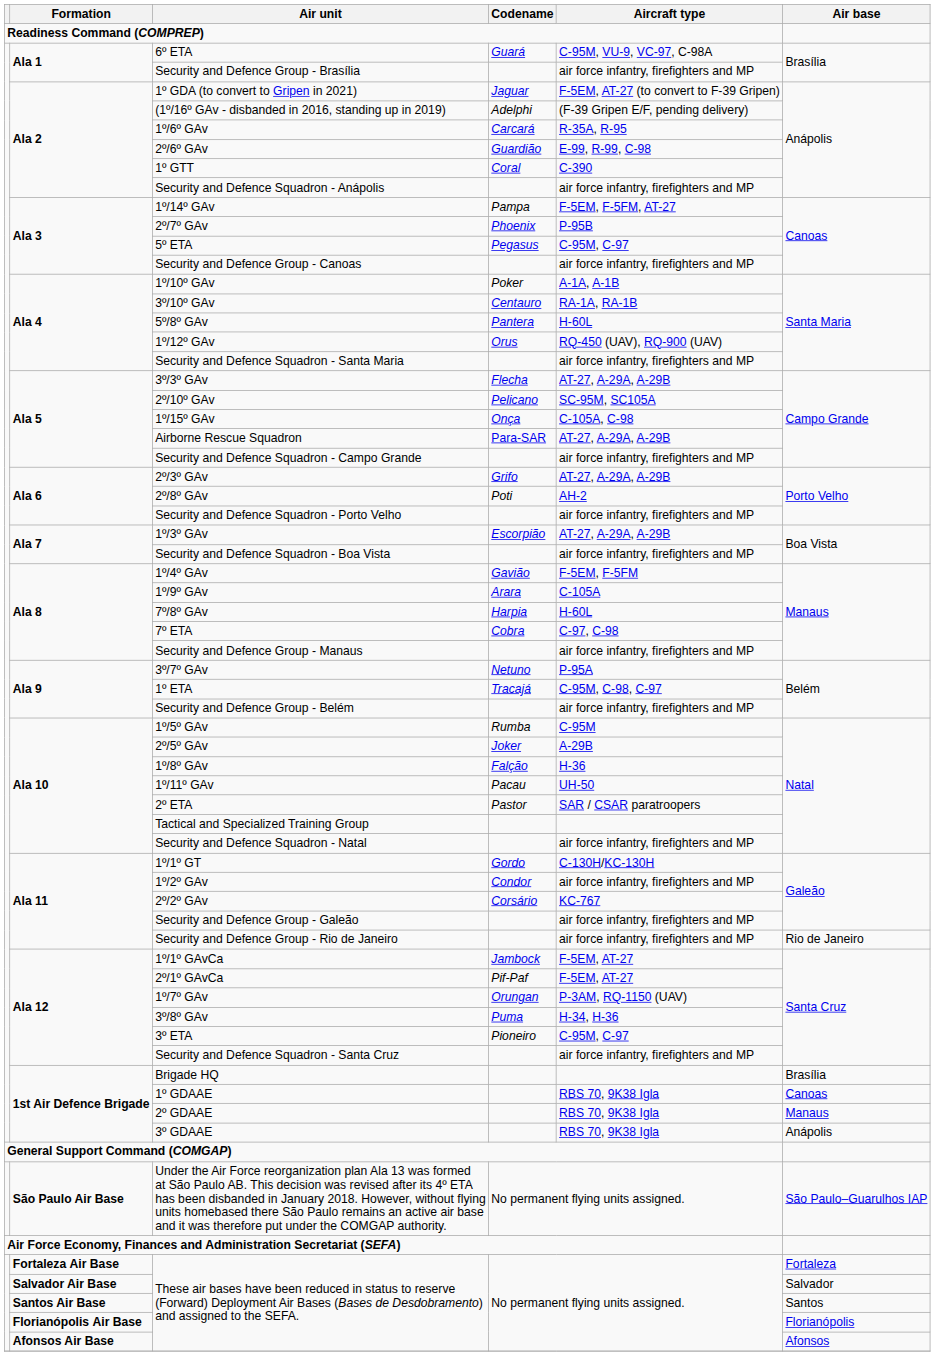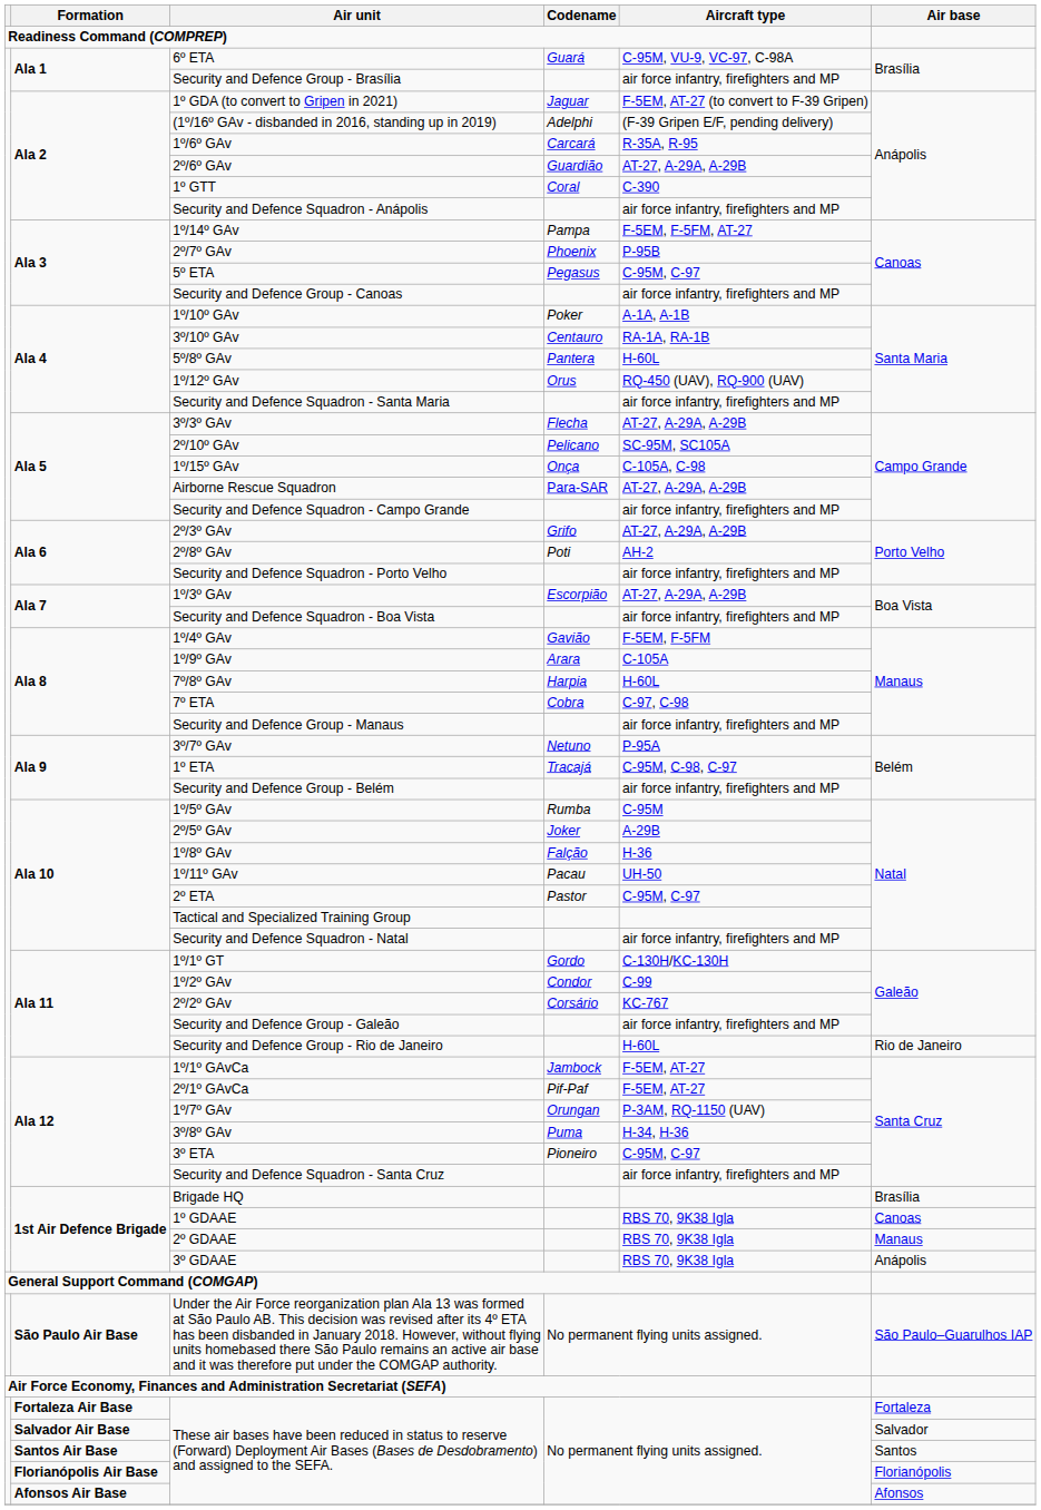 <table class="wikitable">
 <tr>
 <th></th>
 <th><strong>Formation</strong></th>
 <th><strong>Air unit</strong></th>
 <th><strong>Codename</strong></th>
 <th><strong>Aircraft type</strong></th>
 <th><strong>Air base</strong></th>
 </tr>
 <tr>
 <td colspan="5"><strong>Readiness Command (<em>COMPREP</em>)</strong></td>
 <td></td>
 </tr>
 <tr>
 <td rowspan="57"></td>
 <td rowspan="2"><strong>Ala 1</strong></td>
 <td>6º ETA</td>
 <td><em><a href='#'>Guará</a></em></td>
 <td><a href='#'>C-95M</a>, <a href='#'>VU-9</a>, <a href='#'>VC-97</a>, C-98A</td>
 <td rowspan="2">Brasília</td>
 </tr>
 <tr>
 <td>Security and Defence Group - Brasília</td>
 <td></td>
 <td>air force infantry, firefighters and MP</td>
 </tr>
 <tr>
 <td rowspan="6"><strong>Ala 2</strong></td>
 <td>1º GDA (to convert to <a href='#'>Gripen</a> in 2021)</td>
 <td><em><a href='#'>Jaguar</a></em></td>
 <td><a href='#'>F-5EM</a>, <a href='#'>AT-27</a> (to convert to F-39 Gripen)</td>
 <td rowspan="6">Anápolis</td>
 </tr>
 <tr>
 <td>(1º/16º GAv - disbanded in 2016, standing up in 2019)</td>
 <td><em>Adelphi</em></td>
 <td>(F-39 Gripen E/F, pending delivery)</td>
 </tr>
 <tr>
 <td>1º/6º GAv</td>
 <td><em><a href='#'>Carcará</a></em></td>
 <td><a href='#'>R-35A</a>, <a href='#'>R-95</a></td>
 </tr>
 <tr>
 <td>2º/6º GAv</td>
 <td><em><a href='#'>Guardião</a></em></td>
-<td><a href='#'>E-99</a>, <a href='#'>R-99</a>, <a href='#'>C-98</a></td>
+<td><a href='#'>AT-27</a>, <a href='#'>A-29A</a>, <a href='#'>A-29B</a></td>
 </tr>
 <tr>
 <td>1º GTT</td>
 <td><em><a href='#'>Coral</a></em></td>
 <td><a href='#'>C-390</a></td>
 </tr>
 <tr>
 <td>Security and Defence Squadron - Anápolis</td>
 <td></td>
 <td>air force infantry, firefighters and MP</td>
 </tr>
 <tr>
 <td rowspan="4"><strong>Ala 3</strong></td>
 <td>1º/14º GAv</td>
 <td><em>Pampa</em></td>
 <td><a href='#'>F-5EM</a>, <a href='#'>F-5FM</a>, <a href='#'>AT-27</a></td>
 <td rowspan="4"><a href='#'>Canoas</a></td>
 </tr>
 <tr>
 <td>2º/7º GAv</td>
 <td><em><a href='#'>Phoenix</a></em></td>
 <td><a href='#'>P-95B</a></td>
 </tr>
 <tr>
 <td>5º ETA</td>
 <td><em><a href='#'>Pegasus</a></em></td>
 <td><a href='#'>C-95M</a>, <a href='#'>C-97</a></td>
 </tr>
 <tr>
 <td>Security and Defence Group - Canoas</td>
 <td></td>
 <td>air force infantry, firefighters and MP</td>
 </tr>
 <tr>
 <td rowspan="5"><strong>Ala 4</strong></td>
 <td>1º/10º GAv</td>
 <td><em>Poker</em></td>
 <td><a href='#'>A-1A</a>, <a href='#'>A-1B</a></td>
 <td rowspan="5"><a href='#'>Santa Maria</a></td>
 </tr>
 <tr>
 <td>3º/10º GAv</td>
 <td><em><a href='#'>Centauro</a></em></td>
 <td><a href='#'>RA-1A</a>, <a href='#'>RA-1B</a></td>
 </tr>
 <tr>
 <td>5º/8º GAv</td>
 <td><em><a href='#'>Pantera</a></em></td>
 <td><a href='#'>H-60L</a></td>
 </tr>
 <tr>
 <td>1º/12º GAv</td>
 <td><em><a href='#'>Orus</a></em></td>
 <td><a href='#'>RQ-450</a> (UAV), <a href='#'>RQ-900</a> (UAV)</td>
 </tr>
 <tr>
 <td>Security and Defence Squadron - Santa Maria</td>
 <td></td>
 <td>air force infantry, firefighters and MP</td>
 </tr>
 <tr>
 <td rowspan="5"><strong>Ala 5</strong></td>
 <td>3º/3º GAv</td>
 <td><em><a href='#'>Flecha</a></em></td>
 <td><a href='#'>AT-27</a>, <a href='#'>A-29A</a>, <a href='#'>A-29B</a></td>
 <td rowspan="5"><a href='#'>Campo Grande</a></td>
 </tr>
 <tr>
 <td>2º/10º GAv</td>
 <td><em><a href='#'>Pelicano</a></em></td>
 <td><a href='#'>SC-95M</a>, <a href='#'>SC105A</a></td>
 </tr>
 <tr>
 <td>1º/15º GAv</td>
 <td><em><a href='#'>Onça</a></em></td>
 <td><a href='#'>C-105A</a>, <a href='#'>C-98</a></td>
 </tr>
 <tr>
 <td>Airborne Rescue Squadron</td>
 <td><a href='#'>Para-SAR</a></td>
 <td><a href='#'>AT-27</a>, <a href='#'>A-29A</a>, <a href='#'>A-29B</a></td>
 </tr>
 <tr>
 <td>Security and Defence Squadron - Campo Grande</td>
 <td></td>
 <td>air force infantry, firefighters and MP</td>
 </tr>
 <tr>
 <td rowspan="3"><strong>Ala 6</strong></td>
 <td>2º/3º GAv</td>
 <td><em><a href='#'>Grifo</a></em></td>
 <td><a href='#'>AT-27</a>, <a href='#'>A-29A</a>, <a href='#'>A-29B</a></td>
 <td rowspan="3"><a href='#'>Porto Velho</a></td>
 </tr>
 <tr>
 <td>2º/8º GAv</td>
 <td><em>Poti</em></td>
 <td><a href='#'>AH-2</a></td>
 </tr>
 <tr>
 <td>Security and Defence Squadron - Porto Velho</td>
 <td></td>
 <td>air force infantry, firefighters and MP</td>
 </tr>
 <tr>
 <td rowspan="2"><strong>Ala 7</strong></td>
 <td>1º/3º GAv</td>
 <td><em><a href='#'>Escorpião</a></em></td>
 <td><a href='#'>AT-27</a>, <a href='#'>A-29A</a>, <a href='#'>A-29B</a></td>
 <td rowspan="2">Boa Vista</td>
 </tr>
 <tr>
 <td>Security and Defence Squadron - Boa Vista</td>
 <td></td>
 <td>air force infantry, firefighters and MP</td>
 </tr>
 <tr>
 <td rowspan="5"><strong>Ala 8</strong></td>
 <td>1º/4º GAv</td>
 <td><em><a href='#'>Gavião</a></em></td>
 <td><a href='#'>F-5EM</a>, <a href='#'>F-5FM</a></td>
 <td rowspan="5"><a href='#'>Manaus</a></td>
 </tr>
 <tr>
 <td>1º/9º GAv</td>
 <td><em><a href='#'>Arara</a></em></td>
 <td><a href='#'>C-105A</a></td>
 </tr>
 <tr>
 <td>7º/8º GAv</td>
 <td><em><a href='#'>Harpia</a></em></td>
 <td><a href='#'>H-60L</a></td>
 </tr>
 <tr>
 <td>7º ETA</td>
 <td><em><a href='#'>Cobra</a></em></td>
 <td><a href='#'>C-97</a>, <a href='#'>C-98</a></td>
 </tr>
 <tr>
 <td>Security and Defence Group - Manaus</td>
 <td></td>
 <td>air force infantry, firefighters and MP</td>
 </tr>
 <tr>
 <td rowspan="3"><strong>Ala 9</strong></td>
 <td>3º/7º GAv</td>
 <td><em><a href='#'>Netuno</a></em></td>
 <td><a href='#'>P-95A</a></td>
 <td rowspan="3">Belém</td>
 </tr>
 <tr>
 <td>1º ETA</td>
 <td><em><a href='#'>Tracajá</a></em></td>
 <td><a href='#'>C-95M</a>, <a href='#'>C-98</a>, <a href='#'>C-97</a></td>
 </tr>
 <tr>
 <td>Security and Defence Group - Belém</td>
 <td></td>
 <td>air force infantry, firefighters and MP</td>
 </tr>
 <tr>
 <td rowspan="7"><strong>Ala 10</strong></td>
 <td>1º/5º GAv</td>
 <td><em>Rumba</em></td>
 <td><a href='#'>C-95M</a></td>
 <td rowspan="7"><a href='#'>Natal</a></td>
 </tr>
 <tr>
 <td>2º/5º GAv</td>
 <td><em><a href='#'>Joker</a></em></td>
 <td><a href='#'>A-29B</a></td>
 </tr>
 <tr>
 <td>1º/8º GAv</td>
 <td><em><a href='#'>Falção</a></em></td>
 <td><a href='#'>H-36</a></td>
 </tr>
 <tr>
 <td>1º/11º GAv</td>
 <td><em>Pacau</em></td>
 <td><a href='#'>UH-50</a></td>
 </tr>
 <tr>
 <td>2º ETA</td>
 <td><em>Pastor</em></td>
-<td><a href='#'>SAR</a> / <a href='#'>CSAR</a> paratroopers</td>
+<td><a href='#'>C-95M</a>, <a href='#'>C-97</a></td>
 </tr>
 <tr>
 <td>Tactical and Specialized Training Group</td>
 <td></td>
 <td></td>
 </tr>
 <tr>
 <td>Security and Defence Squadron - Natal</td>
 <td></td>
 <td>air force infantry, firefighters and MP</td>
 </tr>
 <tr>
 <td rowspan="5"><strong>Ala 11</strong></td>
 <td>1º/1º GT</td>
 <td><em><a href='#'>Gordo</a></em></td>
 <td><a href='#'>C-130H</a>/<a href='#'>KC-130H</a></td>
 <td rowspan="4"><a href='#'>Galeão</a></td>
 </tr>
 <tr>
 <td>1º/2º GAv</td>
 <td><em><a href='#'>Condor</a></em></td>
-<td>air force infantry, firefighters and MP</td>
+<td><a href='#'>C-99</a></td>
 </tr>
 <tr>
 <td>2º/2º GAv</td>
 <td><em><a href='#'>Corsário</a></em></td>
 <td><a href='#'>KC-767</a></td>
 </tr>
 <tr>
 <td>Security and Defence Group - Galeão</td>
 <td></td>
 <td>air force infantry, firefighters and MP</td>
 </tr>
 <tr>
 <td>Security and Defence Group - Rio de Janeiro</td>
 <td></td>
-<td>air force infantry, firefighters and MP</td>
+<td><a href='#'>H-60L</a></td>
 <td>Rio de Janeiro</td>
 </tr>
 <tr>
 <td rowspan="6"><strong>Ala 12</strong></td>
 <td>1º/1º GAvCa</td>
 <td><em><a href='#'>Jambock</a></em></td>
 <td><a href='#'>F-5EM</a>, <a href='#'>AT-27</a></td>
 <td rowspan="6"><a href='#'>Santa Cruz</a></td>
 </tr>
 <tr>
 <td>2º/1º GAvCa</td>
 <td><em>Pif-Paf</em></td>
 <td><a href='#'>F-5EM</a>, <a href='#'>AT-27</a></td>
 </tr>
 <tr>
 <td>1º/7º GAv</td>
 <td><em><a href='#'>Orungan</a></em></td>
 <td><a href='#'>P-3AM</a>, <a href='#'>RQ-1150</a> (UAV)</td>
 </tr>
 <tr>
 <td>3º/8º GAv</td>
 <td><em><a href='#'>Puma</a></em></td>
 <td><a href='#'>H-34</a>, <a href='#'>H-36</a></td>
 </tr>
 <tr>
 <td>3º ETA</td>
 <td><em>Pioneiro</em></td>
 <td><a href='#'>C-95M</a>, <a href='#'>C-97</a></td>
 </tr>
 <tr>
 <td>Security and Defence Squadron - Santa Cruz</td>
 <td></td>
 <td>air force infantry, firefighters and MP</td>
 </tr>
 <tr>
 <td rowspan="4"><strong>1st Air Defence Brigade</strong></td>
 <td>Brigade HQ</td>
 <td></td>
 <td></td>
 <td>Brasília</td>
 </tr>
 <tr>
 <td>1º GDAAE</td>
 <td></td>
 <td><a href='#'>RBS 70</a>, <a href='#'>9K38 Igla</a></td>
 <td><a href='#'>Canoas</a></td>
 </tr>
 <tr>
 <td>2º GDAAE</td>
 <td></td>
 <td><a href='#'>RBS 70</a>, <a href='#'>9K38 Igla</a></td>
 <td><a href='#'>Manaus</a></td>
 </tr>
 <tr>
 <td>3º GDAAE</td>
 <td></td>
 <td><a href='#'>RBS 70</a>, <a href='#'>9K38 Igla</a></td>
 <td>Anápolis</td>
 </tr>
 <tr>
 <td colspan="5"><strong>General Support Command (<em>COMGAP</em>)</strong></td>
 <td></td>
 </tr>
 <tr>
 <td></td>
 <td><strong>São Paulo Air Base</strong></td>
 <td>Under the Air Force reorganization plan Ala 13 was formed<br>at São Paulo AB. This decision was revised after its 4º ETA<br>has been disbanded in January 2018. However, without flying<br>units homebased there São Paulo remains an active air base<br>and it was therefore put  under the COMGAP authority.</td>
 <td colspan="2">No permanent flying units assigned.</td>
 <td><a href='#'>São Paulo–Guarulhos IAP</a></td>
 </tr>
 <tr>
 <td colspan="5"><strong>Air Force Economy, Finances and Administration Secretariat (<em>SEFA</em>)</strong></td>
 <td></td>
 </tr>
 <tr>
 <td rowspan="5"></td>
 <td><strong>Fortaleza</strong> <strong>Air Base</strong></td>
 <td rowspan="5">These air bases have been reduced in status to reserve<br>(Forward) Deployment Air Bases (<em>Bases de Desdobramento</em>)<br>and assigned to the SEFA.</td>
 <td colspan="2" rowspan="5">No permanent flying units assigned.</td>
 <td><a href='#'>Fortaleza</a></td>
 </tr>
 <tr>
 <td><strong>Salvador Air Base</strong></td>
 <td>Salvador</td>
 </tr>
 <tr>
 <td><strong>Santos Air Base</strong></td>
 <td>Santos</td>
 </tr>
 <tr>
 <td><strong>Florianópolis</strong> <strong>Air Base</strong></td>
 <td><a href='#'>Florianópolis</a></td>
 </tr>
 <tr>
 <td><strong>Afonsos Air Base</strong></td>
 <td><a href='#'>Afonsos</a></td>
 </tr>
 <tr>
 </tr>
 </table>
